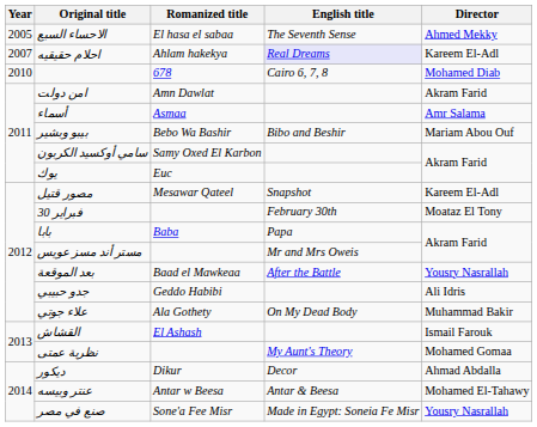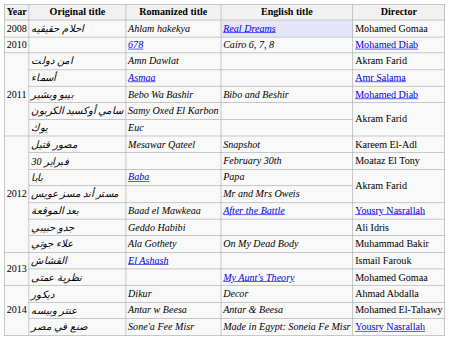 <table class="wikitable sortable">
 <tr>
 <th>Year</th>
 <th>Original title</th>
 <th>Romanized title</th>
 <th>English title</th>
 <th>Director</th>
 </tr>
 <tr>
-<td>2005</td>
-<td><em>الاحساء السبع</em></td>
-<td><em>El hasa el sabaa</em></td>
-<td><em>The Seventh Sense</em></td>
-<td><a href='#'>Ahmed Mekky</a></td>
-</tr>
-<tr>
-<td>2007</td>
+<td>2008</td>
 <td><em>احلام حقيقيه</em></td>
 <td><em>Ahlam hakekya</em></td>
 <td style="background: lavender;"><em><a href='#'>Real Dreams</a></em></td>
-<td>Kareem El-Adl</td>
+<td>Mohamed Gomaa</td>
 </tr>
 <tr>
 <td>2010</td>
 <td></td>
 <td><em><a href='#'>678</a></em></td>
 <td><em>Cairo 6, 7, 8</em></td>
 <td><a href='#'>Mohamed Diab</a></td>
 </tr>
 <tr>
 <td rowspan="5">2011</td>
 <td><em>امن دولت</em></td>
 <td><em>Amn Dawlat</em></td>
 <td></td>
 <td>Akram Farid</td>
 </tr>
 <tr>
 <td><em>أسماء</em></td>
 <td><em><a href='#'>Asmaa</a></em></td>
 <td></td>
 <td><a href='#'>Amr Salama</a></td>
 </tr>
 <tr>
 <td><em>بيبو وبشير</em></td>
 <td><em>Bebo Wa Bashir</em></td>
 <td><em>Bibo and Beshir</em></td>
-<td>Mariam Abou Ouf</td>
+<td><a href='#'>Mohamed Diab</a></td>
 </tr>
 <tr>
 <td><em>سامي أوكسيد الكربون</em></td>
 <td><em>Samy Oxed El Karbon</em></td>
 <td></td>
 <td rowspan="2">Akram Farid</td>
 </tr>
 <tr>
 <td><em>يوك</em></td>
 <td><em>Euc</em></td>
 <td></td>
 </tr>
 <tr>
 <td rowspan="7">2012</td>
 <td><em>مصور قتيل</em></td>
 <td><em>Mesawar Qateel</em></td>
 <td><em>Snapshot</em></td>
 <td>Kareem El-Adl</td>
 </tr>
 <tr>
 <td><em>30 فبراير</em></td>
 <td></td>
 <td><em>February 30th</em></td>
 <td>Moataz El Tony</td>
 </tr>
 <tr>
 <td><em>بابا</em></td>
 <td><em><a href='#'>Baba</a></em></td>
 <td><em>Papa</em></td>
 <td rowspan="2">Akram Farid</td>
 </tr>
 <tr>
 <td><em>مستر أند مسز عويس</em></td>
 <td></td>
 <td><em>Mr and Mrs Oweis</em></td>
 </tr>
 <tr>
 <td><em>بعد الموقعة</em></td>
 <td><em>Baad el Mawkeaa</em></td>
 <td><em><a href='#'>After the Battle</a></em></td>
 <td><a href='#'>Yousry Nasrallah</a></td>
 </tr>
 <tr>
 <td><em>جدو حبيبي</em></td>
 <td><em>Geddo Habibi</em></td>
 <td></td>
 <td>Ali Idris</td>
 </tr>
 <tr>
 <td><em>علاء جوتي</em></td>
 <td><em>Ala Gothety</em></td>
 <td><em>On My Dead Body</em></td>
 <td>Muhammad Bakir</td>
 </tr>
 <tr>
 <td rowspan="2">2013</td>
 <td><em>القشاش</em></td>
 <td><em><a href='#'>El Ashash</a></em></td>
 <td></td>
 <td>Ismail Farouk</td>
 </tr>
 <tr>
 <td><em>نظرية عمتى</em></td>
 <td></td>
 <td><em><a href='#'>My Aunt's Theory</a></em></td>
 <td>Mohamed Gomaa</td>
 </tr>
 <tr>
 <td rowspan="3">2014</td>
 <td><em>ديكور</em></td>
 <td><em>Dikur</em></td>
 <td><em>Decor</em></td>
 <td>Ahmad Abdalla</td>
 </tr>
 <tr>
 <td><em>عنتر وبيسه</em></td>
 <td><em>Antar w Beesa</em></td>
 <td><em>Antar & Beesa</em></td>
 <td>Mohamed El-Tahawy</td>
 </tr>
 <tr>
 <td><em>صنع في مصر</em></td>
 <td><em>Sone'a Fee Misr</em></td>
 <td><em>Made in Egypt: Soneia Fe Misr</em></td>
 <td><a href='#'>Yousry Nasrallah</a></td>
 </tr>
 </table>
